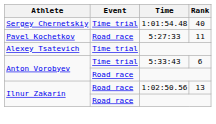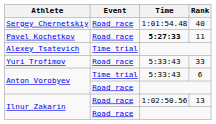 <table class="wikitable" style="font-size:90%">
 <tr>
 <th>Athlete</th>
 <th>Event</th>
 <th>Time</th>
 <th>Rank</th>
 </tr>
 <tr align=center>
 <td align=left><a href='#'>Sergey Chernetskiy</a></td>
-<td align=left><a href='#'>Time trial</a></td>
+<td align=left><a href='#'>Road race</a></td>
 <td>1:01:54.48</td>
 <td>40</td>
 </tr>
 <tr align=center>
 <td align=left><a href='#'>Pavel Kochetkov</a></td>
 <td align=left><a href='#'>Road race</a></td>
-<td>5:27:33</td>
+<td><strong>5:27:33</strong></td>
 <td>11</td>
 </tr>
 <tr align=center>
 <td align=left><a href='#'>Alexey Tsatevich</a></td>
 <td align=left><a href='#'>Time trial</a></td>
 <td colspan=2></td>
+</tr>
+<tr align=center>
+<td align=left><a href='#'>Yuri Trofimov</a></td>
+<td align=left><a href='#'>Road race</a></td>
+<td>5:33:43</td>
+<td>33</td>
 </tr>
 <tr align=center>
 <td style="text-align:left;" rowspan=2><a href='#'>Anton Vorobyev</a></td>
 <td align=left><a href='#'>Time trial</a></td>
 <td>5:33:43</td>
 <td>6</td>
 </tr>
 <tr align=center>
 <td align=left><a href='#'>Road race</a></td>
 <td colspan=2></td>
 </tr>
 <tr align=center>
 <td style="text-align:left;" rowspan=2><a href='#'>Ilnur Zakarin</a></td>
 <td align=left><a href='#'>Road race</a></td>
 <td>1:02:50.56</td>
 <td>13</td>
 </tr>
 <tr align=center>
 <td align=left><a href='#'>Road race</a></td>
 <td colspan=2></td>
 </tr>
 </table>
